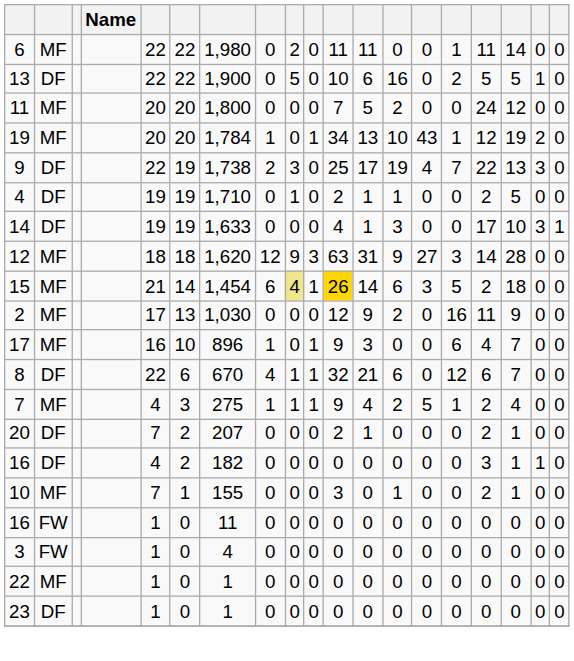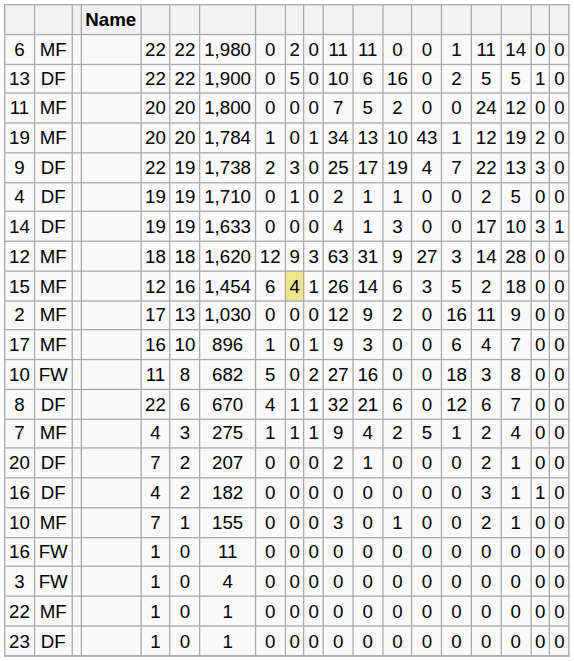 <table class="wikitable sortable" style="text-align:center;font-size:90%">
 <tr>
 <th scope=col></th>
 <th scope=col></th>
 <th scope=col></th>
 <th scope=col>Name</th>
 <th scope=col></th>
 <th scope=col></th>
 <th scope=col></th>
 <th scope=col></th>
 <th scope=col></th>
 <th scope=col></th>
 <th scope=col></th>
 <th scope=col></th>
 <th scope=col></th>
 <th scope=col></th>
 <th scope=col></th>
 <th scope=col></th>
 <th scope=col></th>
 <th scope=col></th>
 <th scope=col></th>
 </tr>
 <tr>
 <td>6</td>
 <td>MF</td>
 <td></td>
 <td></td>
 <td>22</td>
 <td>22</td>
 <td>1,980</td>
 <td>0</td>
 <td>2</td>
 <td>0</td>
 <td>11</td>
 <td>11</td>
 <td>0</td>
 <td>0</td>
 <td>1</td>
 <td>11</td>
 <td>14</td>
 <td>0</td>
 <td>0</td>
 </tr>
 <tr>
 <td>13</td>
 <td>DF</td>
 <td></td>
 <td></td>
 <td>22</td>
 <td>22</td>
 <td>1,900</td>
 <td>0</td>
 <td>5</td>
 <td>0</td>
 <td>10</td>
 <td>6</td>
 <td>16</td>
 <td>0</td>
 <td>2</td>
 <td>5</td>
 <td>5</td>
 <td>1</td>
 <td>0</td>
 </tr>
 <tr>
 <td>11</td>
 <td>MF</td>
 <td></td>
 <td></td>
 <td>20</td>
 <td>20</td>
 <td>1,800</td>
 <td>0</td>
 <td>0</td>
 <td>0</td>
 <td>7</td>
 <td>5</td>
 <td>2</td>
 <td>0</td>
 <td>0</td>
 <td>24</td>
 <td>12</td>
 <td>0</td>
 <td>0</td>
 </tr>
 <tr>
 <td>19</td>
 <td>MF</td>
 <td></td>
 <td></td>
 <td>20</td>
 <td>20</td>
 <td>1,784</td>
 <td>1</td>
 <td>0</td>
 <td>1</td>
 <td>34</td>
 <td>13</td>
 <td>10</td>
 <td>43</td>
 <td>1</td>
 <td>12</td>
 <td>19</td>
 <td>2</td>
 <td>0</td>
 </tr>
 <tr>
 <td>9</td>
 <td>DF</td>
 <td></td>
 <td></td>
 <td>22</td>
 <td>19</td>
 <td>1,738</td>
 <td>2</td>
 <td>3</td>
 <td>0</td>
 <td>25</td>
 <td>17</td>
 <td>19</td>
 <td>4</td>
 <td>7</td>
 <td>22</td>
 <td>13</td>
 <td>3</td>
 <td>0</td>
 </tr>
 <tr>
 <td>4</td>
 <td>DF</td>
 <td></td>
 <td></td>
 <td>19</td>
 <td>19</td>
 <td>1,710</td>
 <td>0</td>
 <td>1</td>
 <td>0</td>
 <td>2</td>
 <td>1</td>
 <td>1</td>
 <td>0</td>
 <td>0</td>
 <td>2</td>
 <td>5</td>
 <td>0</td>
 <td>0</td>
 </tr>
 <tr>
 <td>14</td>
 <td>DF</td>
 <td></td>
 <td></td>
 <td>19</td>
 <td>19</td>
 <td>1,633</td>
 <td>0</td>
 <td>0</td>
 <td>0</td>
 <td>4</td>
 <td>1</td>
 <td>3</td>
 <td>0</td>
 <td>0</td>
 <td>17</td>
 <td>10</td>
 <td>3</td>
 <td>1</td>
 </tr>
 <tr>
 <td>12</td>
 <td>MF</td>
 <td></td>
 <td></td>
 <td>18</td>
 <td>18</td>
 <td>1,620</td>
 <td>12</td>
 <td>9</td>
 <td>3</td>
 <td>63</td>
 <td>31</td>
 <td>9</td>
 <td>27</td>
 <td>3</td>
 <td>14</td>
 <td>28</td>
 <td>0</td>
 <td>0</td>
 </tr>
 <tr>
 <td>15</td>
 <td>MF</td>
 <td></td>
 <td></td>
-<td>21</td>
-<td>14</td>
+<td>12</td>
+<td>16</td>
 <td>1,454</td>
 <td>6</td>
 <td style="background: khaki;">4</td>
 <td>1</td>
-<td style="background: gold;">26</td>
+<td>26</td>
 <td>14</td>
 <td>6</td>
 <td>3</td>
 <td>5</td>
 <td>2</td>
 <td>18</td>
 <td>0</td>
 <td>0</td>
 </tr>
 <tr>
 <td>2</td>
 <td>MF</td>
 <td></td>
 <td></td>
 <td>17</td>
 <td>13</td>
 <td>1,030</td>
 <td>0</td>
 <td>0</td>
 <td>0</td>
 <td>12</td>
 <td>9</td>
 <td>2</td>
 <td>0</td>
 <td>16</td>
 <td>11</td>
 <td>9</td>
 <td>0</td>
 <td>0</td>
 </tr>
 <tr>
 <td>17</td>
 <td>MF</td>
 <td></td>
 <td></td>
 <td>16</td>
 <td>10</td>
 <td>896</td>
 <td>1</td>
 <td>0</td>
 <td>1</td>
 <td>9</td>
 <td>3</td>
 <td>0</td>
 <td>0</td>
 <td>6</td>
 <td>4</td>
 <td>7</td>
+<td>0</td>
+<td>0</td>
+</tr>
+<tr>
+<td>10</td>
+<td>FW</td>
+<td></td>
+<td></td>
+<td>11</td>
+<td>8</td>
+<td>682</td>
+<td>5</td>
+<td>0</td>
+<td>2</td>
+<td>27</td>
+<td>16</td>
+<td>0</td>
+<td>0</td>
+<td>18</td>
+<td>3</td>
+<td>8</td>
 <td>0</td>
 <td>0</td>
 </tr>
 <tr>
 <td>8</td>
 <td>DF</td>
 <td></td>
 <td></td>
 <td>22</td>
 <td>6</td>
 <td>670</td>
 <td>4</td>
 <td>1</td>
 <td>1</td>
 <td>32</td>
 <td>21</td>
 <td>6</td>
 <td>0</td>
 <td>12</td>
 <td>6</td>
 <td>7</td>
 <td>0</td>
 <td>0</td>
 </tr>
 <tr>
 <td>7</td>
 <td>MF</td>
 <td></td>
 <td></td>
 <td>4</td>
 <td>3</td>
 <td>275</td>
 <td>1</td>
 <td>1</td>
 <td>1</td>
 <td>9</td>
 <td>4</td>
 <td>2</td>
 <td>5</td>
 <td>1</td>
 <td>2</td>
 <td>4</td>
 <td>0</td>
 <td>0</td>
 </tr>
 <tr>
 <td>20</td>
 <td>DF</td>
 <td></td>
 <td></td>
 <td>7</td>
 <td>2</td>
 <td>207</td>
 <td>0</td>
 <td>0</td>
 <td>0</td>
 <td>2</td>
 <td>1</td>
 <td>0</td>
 <td>0</td>
 <td>0</td>
 <td>2</td>
 <td>1</td>
 <td>0</td>
 <td>0</td>
 </tr>
 <tr>
 <td>16</td>
 <td>DF</td>
 <td></td>
 <td></td>
 <td>4</td>
 <td>2</td>
 <td>182</td>
 <td>0</td>
 <td>0</td>
 <td>0</td>
 <td>0</td>
 <td>0</td>
 <td>0</td>
 <td>0</td>
 <td>0</td>
 <td>3</td>
 <td>1</td>
 <td>1</td>
 <td>0</td>
 </tr>
 <tr>
 <td>10</td>
 <td>MF</td>
 <td></td>
 <td></td>
 <td>7</td>
 <td>1</td>
 <td>155</td>
 <td>0</td>
 <td>0</td>
 <td>0</td>
 <td>3</td>
 <td>0</td>
 <td>1</td>
 <td>0</td>
 <td>0</td>
 <td>2</td>
 <td>1</td>
 <td>0</td>
 <td>0</td>
 </tr>
 <tr>
 <td>16</td>
 <td>FW</td>
 <td></td>
 <td></td>
 <td>1</td>
 <td>0</td>
 <td>11</td>
 <td>0</td>
 <td>0</td>
 <td>0</td>
 <td>0</td>
 <td>0</td>
 <td>0</td>
 <td>0</td>
 <td>0</td>
 <td>0</td>
 <td>0</td>
 <td>0</td>
 <td>0</td>
 </tr>
 <tr>
 <td>3</td>
 <td>FW</td>
 <td></td>
 <td></td>
 <td>1</td>
 <td>0</td>
 <td>4</td>
 <td>0</td>
 <td>0</td>
 <td>0</td>
 <td>0</td>
 <td>0</td>
 <td>0</td>
 <td>0</td>
 <td>0</td>
 <td>0</td>
 <td>0</td>
 <td>0</td>
 <td>0</td>
 </tr>
 <tr>
 <td>22</td>
 <td>MF</td>
 <td></td>
 <td></td>
 <td>1</td>
 <td>0</td>
 <td>1</td>
 <td>0</td>
 <td>0</td>
 <td>0</td>
 <td>0</td>
 <td>0</td>
 <td>0</td>
 <td>0</td>
 <td>0</td>
 <td>0</td>
 <td>0</td>
 <td>0</td>
 <td>0</td>
 </tr>
 <tr>
 <td>23</td>
 <td>DF</td>
 <td></td>
 <td></td>
 <td>1</td>
 <td>0</td>
 <td>1</td>
 <td>0</td>
 <td>0</td>
 <td>0</td>
 <td>0</td>
 <td>0</td>
 <td>0</td>
 <td>0</td>
 <td>0</td>
 <td>0</td>
 <td>0</td>
 <td>0</td>
 <td>0</td>
 </tr>
 <tr>
 </tr>
 </table>
